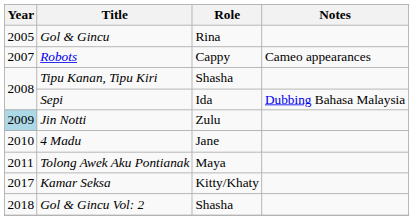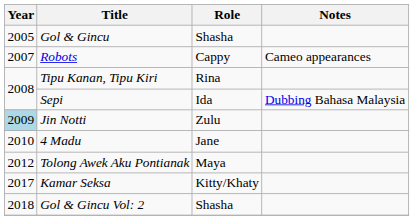 <table class="wikitable">
 <tr>
 <th>Year</th>
 <th>Title</th>
 <th>Role</th>
 <th class="unsortable">Notes</th>
 </tr>
 <tr>
 <td>2005</td>
 <td><em>Gol & Gincu</em></td>
-<td>Rina</td>
+<td>Shasha</td>
 <td></td>
 </tr>
 <tr>
 <td>2007</td>
 <td><em><a href='#'>Robots</a></em></td>
 <td>Cappy</td>
 <td>Cameo appearances</td>
 </tr>
 <tr>
 <td rowspan=2>2008</td>
 <td><em>Tipu Kanan, Tipu Kiri</em></td>
-<td>Shasha</td>
+<td>Rina</td>
 <td></td>
 </tr>
 <tr>
 <td><em>Sepi</em></td>
 <td>Ida</td>
 <td><a href='#'>Dubbing</a> Bahasa Malaysia</td>
 </tr>
 <tr>
 <td style="background: lightblue;">2009</td>
 <td><em>Jin Notti</em></td>
 <td>Zulu</td>
 <td></td>
 </tr>
 <tr>
 <td>2010</td>
 <td><em>4 Madu</em></td>
 <td>Jane</td>
 <td></td>
 </tr>
 <tr>
-<td>2011</td>
+<td>2012</td>
 <td><em>Tolong Awek Aku Pontianak</em></td>
 <td>Maya</td>
 <td></td>
 </tr>
 <tr>
 <td>2017</td>
 <td><em>Kamar Seksa</em></td>
 <td>Kitty/Khaty</td>
 <td></td>
 </tr>
 <tr>
 <td>2018</td>
 <td><em>Gol & Gincu Vol: 2</em></td>
 <td>Shasha</td>
 <td></td>
 </tr>
 <tr>
 </tr>
 </table>
